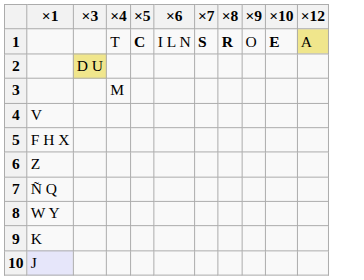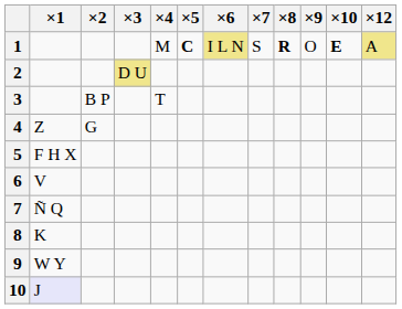 <table class="wikitable floatright">
 <tr>
 <th></th>
 <th>×1</th>
+<th>×2</th>
 <th>×3</th>
 <th>×4</th>
 <th>×5</th>
 <th>×6</th>
 <th>×7</th>
 <th>×8</th>
 <th>×9</th>
 <th>×10</th>
 <th>×12</th>
 </tr>
 <tr>
 <th>1</th>
 <td></td>
 <td></td>
-<td>T</td>
+<td></td>
+<td>M</td>
 <td><strong>C</strong></td>
-<td>I L N</td>
-<td><strong>S</strong></td>
+<td style="background: khaki;">I L N</td>
+<td>S</td>
 <td><strong>R</strong></td>
 <td>O</td>
 <td><strong>E</strong></td>
 <td style="background: khaki;">A</td>
 </tr>
 <tr>
 <th>2</th>
+<td></td>
 <td></td>
 <td style="background: khaki;">D U</td>
 <td></td>
 <td></td>
 <td></td>
 <td></td>
 <td></td>
 <td></td>
 <td></td>
 <td></td>
 </tr>
 <tr>
 <th>3</th>
 <td></td>
+<td>B P</td>
 <td></td>
-<td>M</td>
+<td>T</td>
 <td></td>
 <td></td>
 <td></td>
 <td></td>
 <td></td>
 <td></td>
 <td></td>
 </tr>
 <tr>
 <th>4</th>
-<td>V</td>
+<td>Z</td>
+<td>G</td>
 <td></td>
 <td></td>
 <td></td>
 <td></td>
 <td></td>
 <td></td>
 <td></td>
 <td></td>
 <td></td>
 </tr>
 <tr>
 <th>5</th>
 <td>F H X</td>
 <td></td>
 <td></td>
 <td></td>
 <td></td>
 <td></td>
 <td></td>
 <td></td>
 <td></td>
 <td></td>
+<td></td>
 </tr>
 <tr>
 <th>6</th>
-<td>Z</td>
+<td>V</td>
+<td></td>
 <td></td>
 <td></td>
 <td></td>
 <td></td>
 <td></td>
 <td></td>
 <td></td>
 <td></td>
 <td></td>
 </tr>
 <tr>
 <th>7</th>
 <td>Ñ Q</td>
 <td></td>
 <td></td>
 <td></td>
 <td></td>
 <td></td>
 <td></td>
 <td></td>
 <td></td>
 <td></td>
+<td></td>
 </tr>
 <tr>
 <th>8</th>
-<td>W Y</td>
+<td>K</td>
+<td></td>
 <td></td>
 <td></td>
 <td></td>
 <td></td>
 <td></td>
 <td></td>
 <td></td>
 <td></td>
 <td></td>
 </tr>
 <tr>
 <th>9</th>
-<td>K</td>
+<td>W Y</td>
+<td></td>
 <td></td>
 <td></td>
 <td></td>
 <td></td>
 <td></td>
 <td></td>
 <td></td>
 <td></td>
 <td></td>
 </tr>
 <tr>
 <th>10</th>
 <td style="background: lavender;">J</td>
 <td></td>
 <td></td>
 <td></td>
 <td></td>
 <td></td>
 <td></td>
 <td></td>
 <td></td>
 <td></td>
+<td></td>
 </tr>
 </table>
